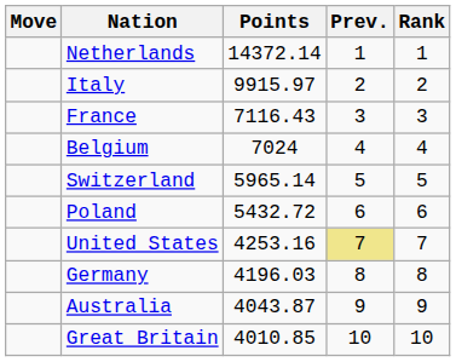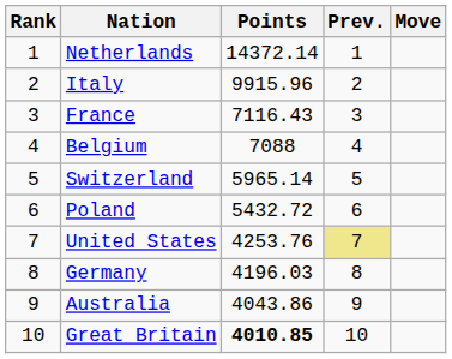 <table class="wikitable sortable" style="text-align:center;">
 <tr>
-<th>Move</th>
+<th>Rank</th>
 <th>Nation</th>
 <th>Points</th>
 <th>Prev.</th>
-<th>Rank</th>
+<th>Move</th>
 </tr>
 <tr>
-<td></td>
+<td>1</td>
 <td style="text-align:left"> <a href='#'>Netherlands</a></td>
 <td>14372.14</td>
 <td>1</td>
-<td>1</td>
+<td></td>
 </tr>
 <tr>
+<td>2</td>
+<td style="text-align:left"> <a href='#'>Italy</a></td>
+<td>9915.96</td>
+<td>2</td>
 <td></td>
-<td style="text-align:left"> <a href='#'>Italy</a></td>
-<td>9915.97</td>
-<td>2</td>
-<td>2</td>
 </tr>
 <tr>
-<td></td>
+<td>3</td>
 <td style="text-align:left"> <a href='#'>France</a></td>
 <td>7116.43</td>
 <td>3</td>
-<td>3</td>
+<td></td>
 </tr>
 <tr>
+<td>4</td>
+<td style="text-align:left"> <a href='#'>Belgium</a></td>
+<td>7088</td>
+<td>4</td>
 <td></td>
-<td style="text-align:left"> <a href='#'>Belgium</a></td>
-<td>7024</td>
-<td>4</td>
-<td>4</td>
 </tr>
 <tr>
-<td></td>
+<td>5</td>
 <td style="text-align:left"> <a href='#'>Switzerland</a></td>
 <td>5965.14</td>
 <td>5</td>
-<td>5</td>
+<td></td>
 </tr>
 <tr>
-<td></td>
+<td>6</td>
 <td style="text-align:left"> <a href='#'>Poland</a></td>
 <td>5432.72</td>
 <td>6</td>
-<td>6</td>
+<td></td>
 </tr>
 <tr>
+<td>7</td>
+<td style="text-align:left"> <a href='#'>United States</a></td>
+<td>4253.76</td>
+<td style="background: khaki;">7</td>
 <td></td>
-<td style="text-align:left"> <a href='#'>United States</a></td>
-<td>4253.16</td>
-<td style="background: khaki;">7</td>
-<td>7</td>
 </tr>
 <tr>
-<td></td>
+<td>8</td>
 <td style="text-align:left"> <a href='#'>Germany</a></td>
 <td>4196.03</td>
 <td>8</td>
-<td>8</td>
+<td></td>
 </tr>
 <tr>
+<td>9</td>
+<td style="text-align:left"> <a href='#'>Australia</a></td>
+<td>4043.86</td>
+<td>9</td>
 <td></td>
-<td style="text-align:left"> <a href='#'>Australia</a></td>
-<td>4043.87</td>
-<td>9</td>
-<td>9</td>
 </tr>
 <tr>
+<td>10</td>
+<td style="text-align:left"> <a href='#'>Great Britain</a></td>
+<td><strong>4010.85</strong></td>
+<td>10</td>
 <td></td>
-<td style="text-align:left"> <a href='#'>Great Britain</a></td>
-<td>4010.85</td>
-<td>10</td>
-<td>10</td>
 </tr>
 </table>
